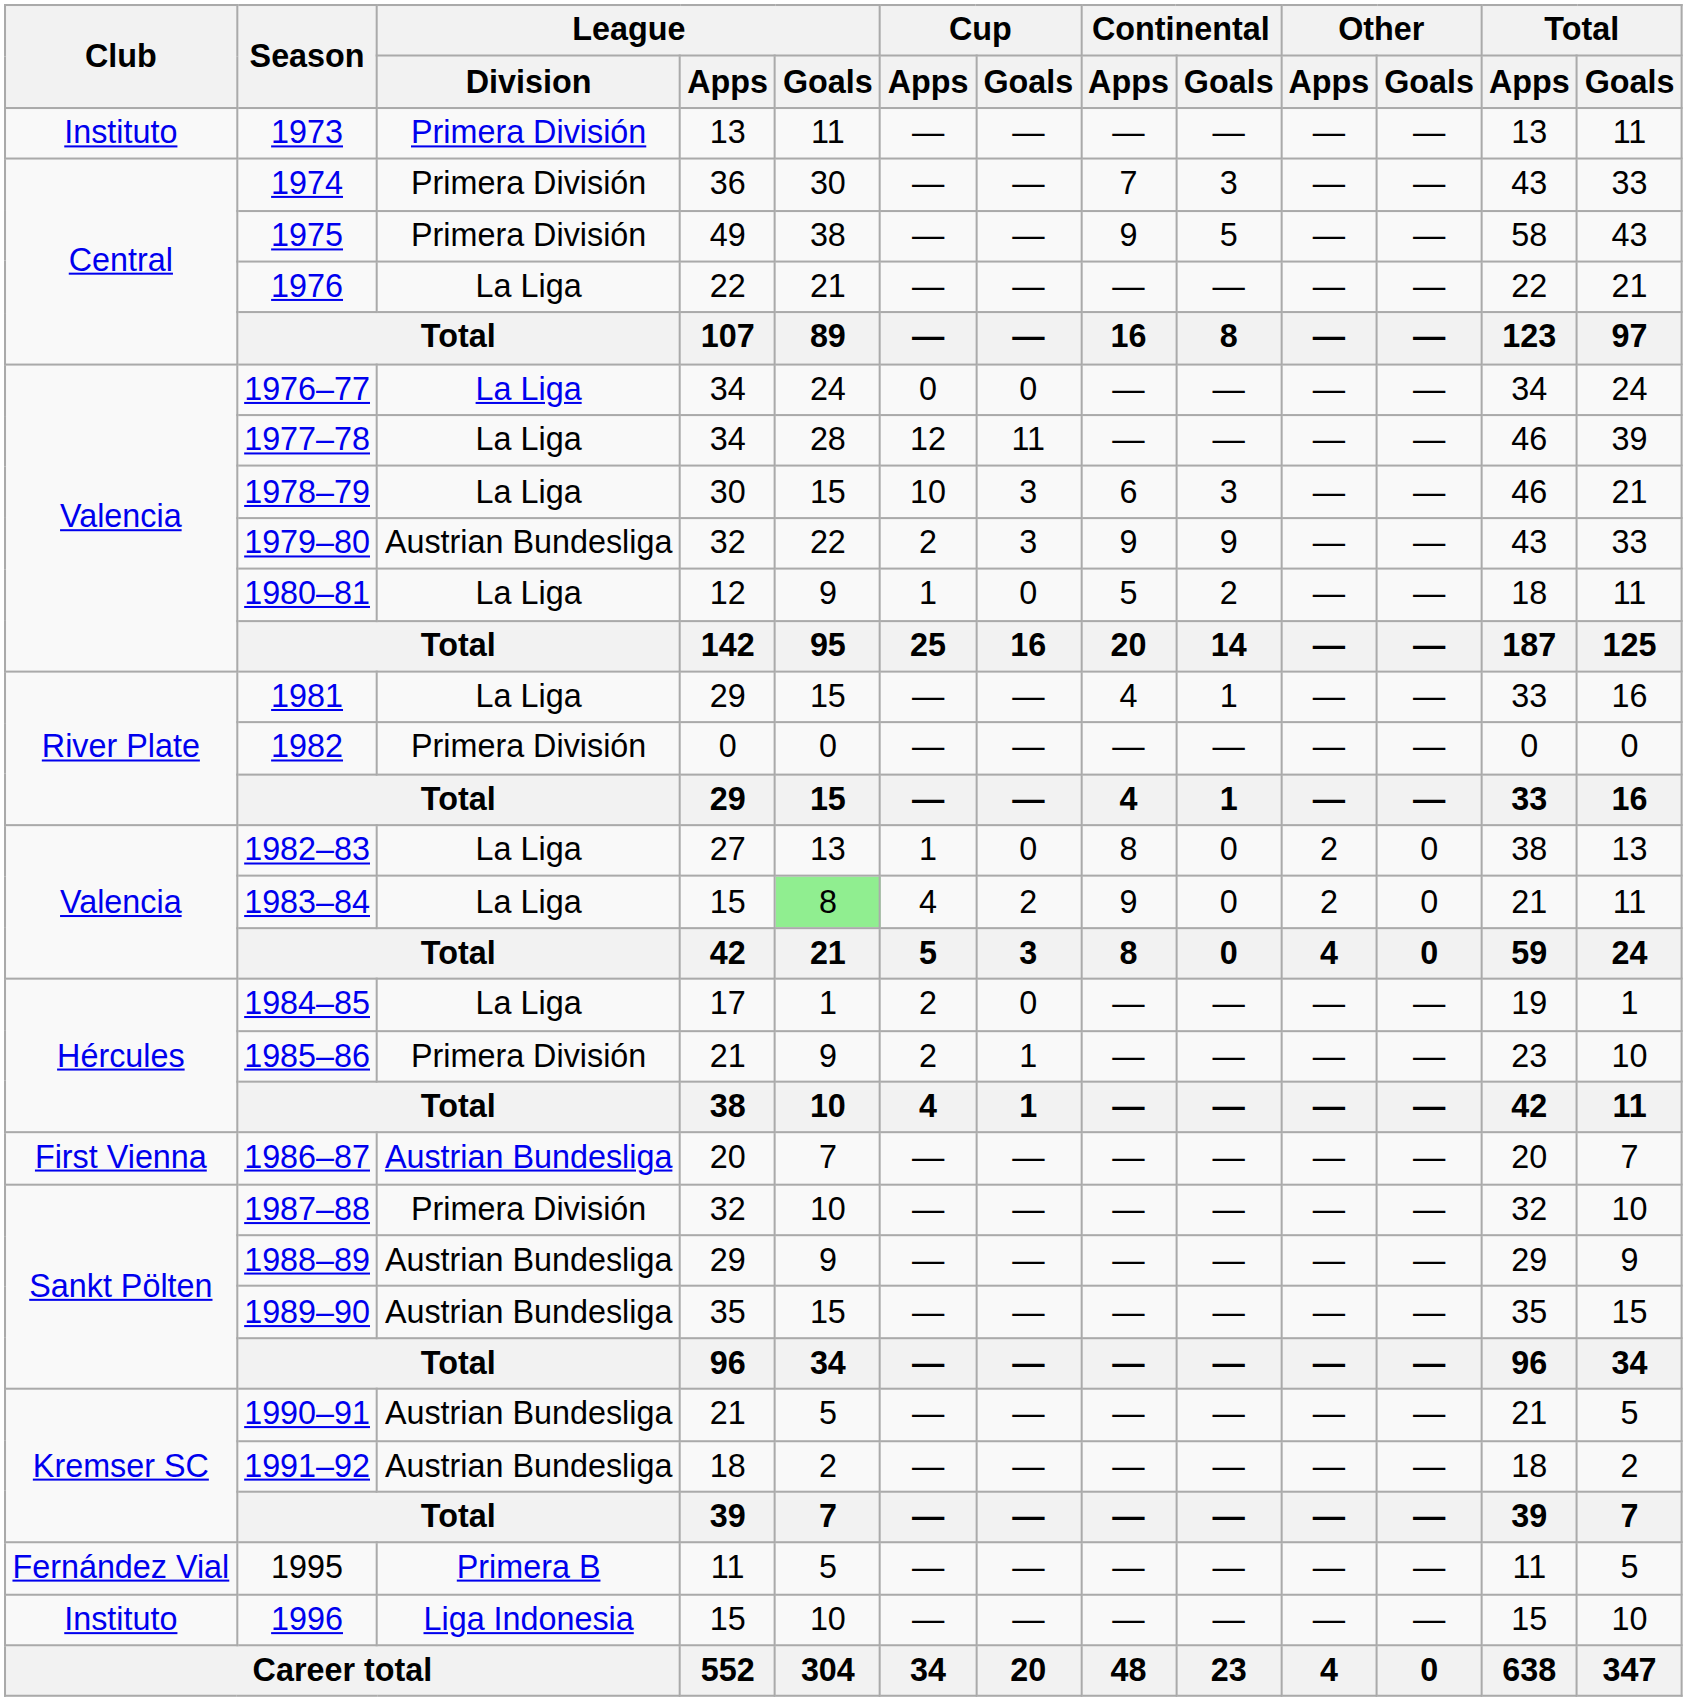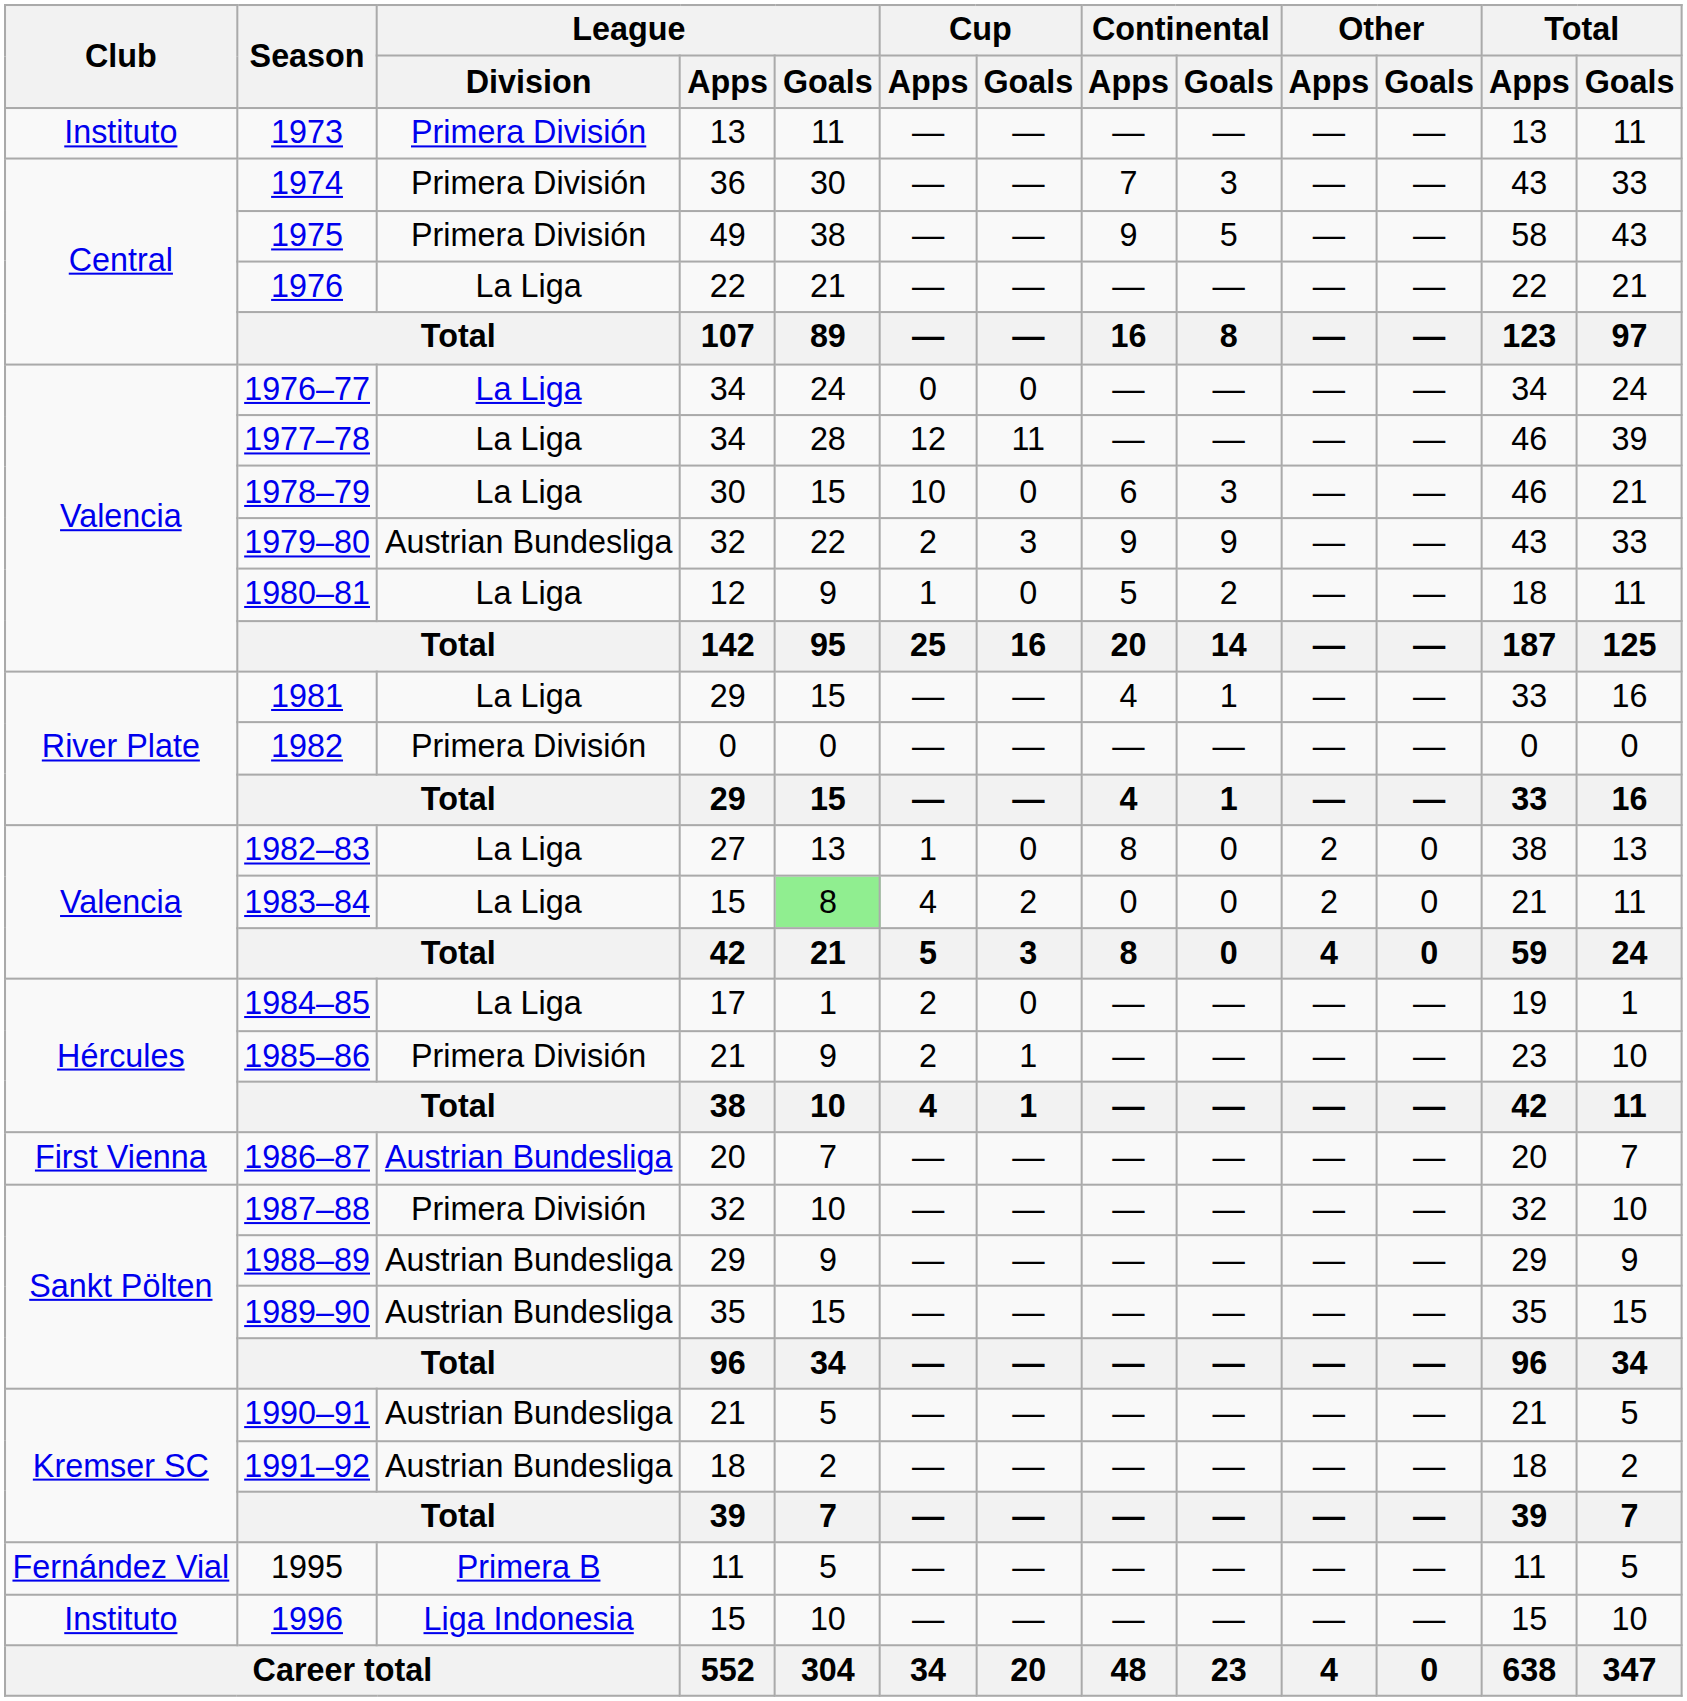 <table class="wikitable" style="text-align:center">
 <tr>
 <th rowspan="2">Club</th>
 <th rowspan="2">Season</th>
 <th colspan="3">League</th>
 <th colspan="2">Cup</th>
 <th colspan="2">Continental</th>
 <th colspan="2">Other</th>
 <th colspan="2">Total</th>
 </tr>
 <tr>
 <th>Division</th>
 <th>Apps</th>
 <th>Goals</th>
 <th>Apps</th>
 <th>Goals</th>
 <th>Apps</th>
 <th>Goals</th>
 <th>Apps</th>
 <th>Goals</th>
 <th>Apps</th>
 <th>Goals</th>
 </tr>
 <tr>
 <td><a href='#'>Instituto</a></td>
 <td><a href='#'>1973</a></td>
 <td><a href='#'>Primera División</a></td>
 <td>13</td>
 <td>11</td>
 <td>—</td>
 <td>—</td>
 <td>—</td>
 <td>—</td>
 <td>—</td>
 <td>—</td>
 <td>13</td>
 <td>11</td>
 </tr>
 <tr>
 <td rowspan="4"><a href='#'>Central</a></td>
 <td><a href='#'>1974</a></td>
 <td>Primera División</td>
 <td>36</td>
 <td>30</td>
 <td>—</td>
 <td>—</td>
 <td>7</td>
 <td>3</td>
 <td>—</td>
 <td>—</td>
 <td>43</td>
 <td>33</td>
 </tr>
 <tr>
 <td><a href='#'>1975</a></td>
 <td>Primera División</td>
 <td>49</td>
 <td>38</td>
 <td>—</td>
 <td>—</td>
 <td>9</td>
 <td>5</td>
 <td>—</td>
 <td>—</td>
 <td>58</td>
 <td>43</td>
 </tr>
 <tr>
 <td><a href='#'>1976</a></td>
 <td>La Liga</td>
 <td>22</td>
 <td>21</td>
 <td>—</td>
 <td>—</td>
 <td>—</td>
 <td>—</td>
 <td>—</td>
 <td>—</td>
 <td>22</td>
 <td>21</td>
 </tr>
 <tr>
 <th colspan="2">Total</th>
 <th>107</th>
 <th>89</th>
 <th>—</th>
 <th>—</th>
 <th>16</th>
 <th>8</th>
 <th>—</th>
 <th>—</th>
 <th>123</th>
 <th>97</th>
 </tr>
 <tr>
 <td rowspan="6"><a href='#'>Valencia</a></td>
 <td><a href='#'>1976–77</a></td>
 <td><a href='#'>La Liga</a></td>
 <td>34</td>
 <td>24</td>
 <td>0</td>
 <td>0</td>
 <td>—</td>
 <td>—</td>
 <td>—</td>
 <td>—</td>
 <td>34</td>
 <td>24</td>
 </tr>
 <tr>
 <td><a href='#'>1977–78</a></td>
 <td>La Liga</td>
 <td>34</td>
 <td>28</td>
 <td>12</td>
 <td>11</td>
 <td>—</td>
 <td>—</td>
 <td>—</td>
 <td>—</td>
 <td>46</td>
 <td>39</td>
 </tr>
 <tr>
 <td><a href='#'>1978–79</a></td>
 <td>La Liga</td>
 <td>30</td>
 <td>15</td>
 <td>10</td>
-<td>3</td>
+<td>0</td>
 <td>6</td>
 <td>3</td>
 <td>—</td>
 <td>—</td>
 <td>46</td>
 <td>21</td>
 </tr>
 <tr>
 <td><a href='#'>1979–80</a></td>
 <td>Austrian Bundesliga</td>
 <td>32</td>
 <td>22</td>
 <td>2</td>
 <td>3</td>
 <td>9</td>
 <td>9</td>
 <td>—</td>
 <td>—</td>
 <td>43</td>
 <td>33</td>
 </tr>
 <tr>
 <td><a href='#'>1980–81</a></td>
 <td>La Liga</td>
 <td>12</td>
 <td>9</td>
 <td>1</td>
 <td>0</td>
 <td>5</td>
 <td>2</td>
 <td>—</td>
 <td>—</td>
 <td>18</td>
 <td>11</td>
 </tr>
 <tr>
 <th colspan="2">Total</th>
 <th>142</th>
 <th>95</th>
 <th>25</th>
 <th>16</th>
 <th>20</th>
 <th>14</th>
 <th>—</th>
 <th>—</th>
 <th>187</th>
 <th>125</th>
 </tr>
 <tr>
 <td rowspan="3"><a href='#'>River Plate</a></td>
 <td><a href='#'>1981</a></td>
 <td>La Liga</td>
 <td>29</td>
 <td>15</td>
 <td>—</td>
 <td>—</td>
 <td>4</td>
 <td>1</td>
 <td>—</td>
 <td>—</td>
 <td>33</td>
 <td>16</td>
 </tr>
 <tr>
 <td><a href='#'>1982</a></td>
 <td>Primera División</td>
 <td>0</td>
 <td>0</td>
 <td>—</td>
 <td>—</td>
 <td>—</td>
 <td>—</td>
 <td>—</td>
 <td>—</td>
 <td>0</td>
 <td>0</td>
 </tr>
 <tr>
 <th colspan="2">Total</th>
 <th>29</th>
 <th>15</th>
 <th>—</th>
 <th>—</th>
 <th>4</th>
 <th>1</th>
 <th>—</th>
 <th>—</th>
 <th>33</th>
 <th>16</th>
 </tr>
 <tr>
 <td rowspan="3"><a href='#'>Valencia</a></td>
 <td><a href='#'>1982–83</a></td>
 <td>La Liga</td>
 <td>27</td>
 <td>13</td>
 <td>1</td>
 <td>0</td>
 <td>8</td>
 <td>0</td>
 <td>2</td>
 <td>0</td>
 <td>38</td>
 <td>13</td>
 </tr>
 <tr>
 <td><a href='#'>1983–84</a></td>
 <td>La Liga</td>
 <td>15</td>
 <td style="background: lightgreen;">8</td>
 <td>4</td>
 <td>2</td>
-<td>9</td>
+<td>0</td>
 <td>0</td>
 <td>2</td>
 <td>0</td>
 <td>21</td>
 <td>11</td>
 </tr>
 <tr>
 <th colspan="2">Total</th>
 <th>42</th>
 <th>21</th>
 <th>5</th>
 <th>3</th>
 <th>8</th>
 <th>0</th>
 <th>4</th>
 <th>0</th>
 <th>59</th>
 <th>24</th>
 </tr>
 <tr>
 <td rowspan="3"><a href='#'>Hércules</a></td>
 <td><a href='#'>1984–85</a></td>
 <td>La Liga</td>
 <td>17</td>
 <td>1</td>
 <td>2</td>
 <td>0</td>
 <td>—</td>
 <td>—</td>
 <td>—</td>
 <td>—</td>
 <td>19</td>
 <td>1</td>
 </tr>
 <tr>
 <td><a href='#'>1985–86</a></td>
 <td>Primera División</td>
 <td>21</td>
 <td>9</td>
 <td>2</td>
 <td>1</td>
 <td>—</td>
 <td>—</td>
 <td>—</td>
 <td>—</td>
 <td>23</td>
 <td>10</td>
 </tr>
 <tr>
 <th colspan="2">Total</th>
 <th>38</th>
 <th>10</th>
 <th>4</th>
 <th>1</th>
 <th>—</th>
 <th>—</th>
 <th>—</th>
 <th>—</th>
 <th>42</th>
 <th>11</th>
 </tr>
 <tr>
 <td><a href='#'>First Vienna</a></td>
 <td><a href='#'>1986–87</a></td>
 <td><a href='#'>Austrian Bundesliga</a></td>
 <td>20</td>
 <td>7</td>
 <td>—</td>
 <td>—</td>
 <td>—</td>
 <td>—</td>
 <td>—</td>
 <td>—</td>
 <td>20</td>
 <td>7</td>
 </tr>
 <tr>
 <td rowspan="4"><a href='#'>Sankt Pölten</a></td>
 <td><a href='#'>1987–88</a></td>
 <td>Primera División</td>
 <td>32</td>
 <td>10</td>
 <td>—</td>
 <td>—</td>
 <td>—</td>
 <td>—</td>
 <td>—</td>
 <td>—</td>
 <td>32</td>
 <td>10</td>
 </tr>
 <tr>
 <td><a href='#'>1988–89</a></td>
 <td>Austrian Bundesliga</td>
 <td>29</td>
 <td>9</td>
 <td>—</td>
 <td>—</td>
 <td>—</td>
 <td>—</td>
 <td>—</td>
 <td>—</td>
 <td>29</td>
 <td>9</td>
 </tr>
 <tr>
 <td><a href='#'>1989–90</a></td>
 <td>Austrian Bundesliga</td>
 <td>35</td>
 <td>15</td>
 <td>—</td>
 <td>—</td>
 <td>—</td>
 <td>—</td>
 <td>—</td>
 <td>—</td>
 <td>35</td>
 <td>15</td>
 </tr>
 <tr>
 <th colspan="2">Total</th>
 <th>96</th>
 <th>34</th>
 <th>—</th>
 <th>—</th>
 <th>—</th>
 <th>—</th>
 <th>—</th>
 <th>—</th>
 <th>96</th>
 <th>34</th>
 </tr>
 <tr>
 <td rowspan="3"><a href='#'>Kremser SC</a></td>
 <td><a href='#'>1990–91</a></td>
 <td>Austrian Bundesliga</td>
 <td>21</td>
 <td>5</td>
 <td>—</td>
 <td>—</td>
 <td>—</td>
 <td>—</td>
 <td>—</td>
 <td>—</td>
 <td>21</td>
 <td>5</td>
 </tr>
 <tr>
 <td><a href='#'>1991–92</a></td>
 <td>Austrian Bundesliga</td>
 <td>18</td>
 <td>2</td>
 <td>—</td>
 <td>—</td>
 <td>—</td>
 <td>—</td>
 <td>—</td>
 <td>—</td>
 <td>18</td>
 <td>2</td>
 </tr>
 <tr>
 <th colspan="2">Total</th>
 <th>39</th>
 <th>7</th>
 <th>—</th>
 <th>—</th>
 <th>—</th>
 <th>—</th>
 <th>—</th>
 <th>—</th>
 <th>39</th>
 <th>7</th>
 </tr>
 <tr>
 <td><a href='#'>Fernández Vial</a></td>
 <td>1995</td>
 <td><a href='#'>Primera B</a></td>
 <td>11</td>
 <td>5</td>
 <td>—</td>
 <td>—</td>
 <td>—</td>
 <td>—</td>
 <td>—</td>
 <td>—</td>
 <td>11</td>
 <td>5</td>
 </tr>
 <tr>
 <td><a href='#'>Instituto</a></td>
 <td><a href='#'>1996</a></td>
 <td><a href='#'>Liga Indonesia</a></td>
 <td>15</td>
 <td>10</td>
 <td>—</td>
 <td>—</td>
 <td>—</td>
 <td>—</td>
 <td>—</td>
 <td>—</td>
 <td>15</td>
 <td>10</td>
 </tr>
 <tr>
 <th colspan="3">Career total</th>
 <th>552</th>
 <th>304</th>
 <th>34</th>
 <th>20</th>
 <th>48</th>
 <th>23</th>
 <th>4</th>
 <th>0</th>
 <th>638</th>
 <th>347</th>
 </tr>
 </table>
